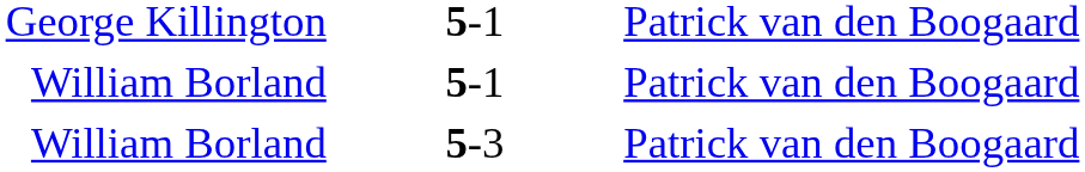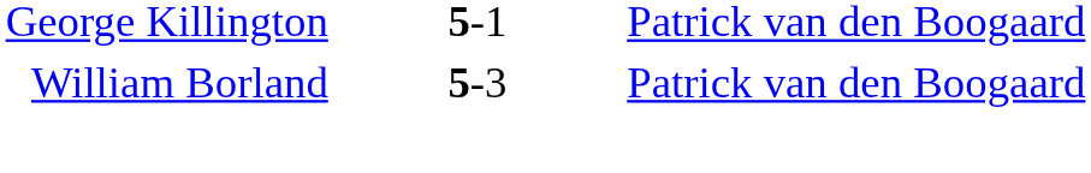 <table style="text-align:center">
 <tr>
 <th width=223></th>
 <th width=100></th>
 <th width=223></th>
 </tr>
 <tr>
 <td align=right><a href='#'>George Killington</a> </td>
 <td><strong>5</strong>-1</td>
 <td align=left> <a href='#'>Patrick van den Boogaard</a></td>
 </tr>
 <tr>
 <td align=right><a href='#'>William Borland</a> </td>
-<td><strong>5</strong>-1</td>
-<td align=left> <a href='#'>Patrick van den Boogaard</a></td>
-</tr>
-<tr>
-<td align=right><a href='#'>William Borland</a> </td>
 <td><strong>5</strong>-3</td>
 <td align=left> <a href='#'>Patrick van den Boogaard</a></td>
 </tr>
 </table>
